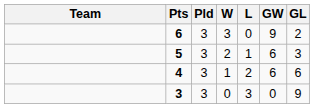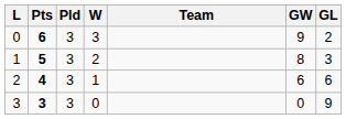 <table class="wikitable" style="text-align:center">
 <tr>
-<th width=200>Team</th>
+<th width=20>L</th>
 <th width=20>Pts</th>
 <th width=20>Pld</th>
 <th width=20>W</th>
-<th width=20>L</th>
+<th width=200>Team</th>
 <th width=20>GW</th>
 <th width=20>GL</th>
 </tr>
 <tr>
-<td style="text-align:left;"></td>
+<td>0</td>
 <td><strong>6</strong></td>
 <td>3</td>
 <td>3</td>
-<td>0</td>
+<td style="text-align:left;"></td>
 <td>9</td>
 <td>2</td>
 </tr>
 <tr>
-<td style="text-align:left;"></td>
+<td>1</td>
 <td><strong>5</strong></td>
 <td>3</td>
 <td>2</td>
-<td>1</td>
-<td>6</td>
+<td style="text-align:left;"></td>
+<td>8</td>
 <td>3</td>
 </tr>
 <tr>
-<td style="text-align:left;"></td>
+<td>2</td>
 <td><strong>4</strong></td>
 <td>3</td>
 <td>1</td>
-<td>2</td>
+<td style="text-align:left;"></td>
 <td>6</td>
 <td>6</td>
 </tr>
 <tr>
-<td style="text-align:left;"></td>
+<td>3</td>
 <td><strong>3</strong></td>
 <td>3</td>
 <td>0</td>
-<td>3</td>
+<td style="text-align:left;"></td>
 <td>0</td>
 <td>9</td>
 </tr>
 </table>
